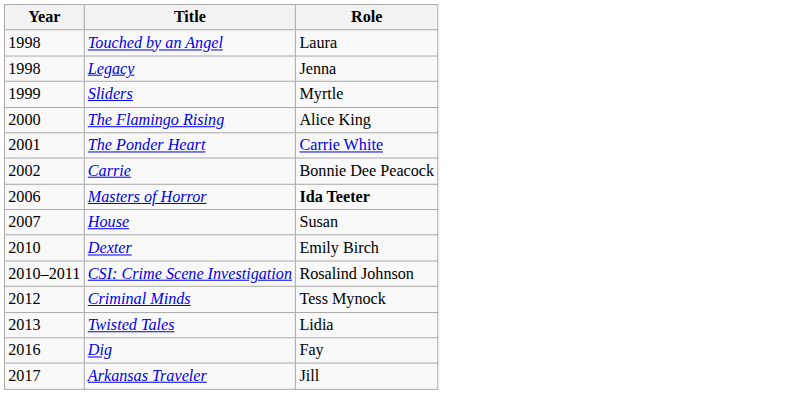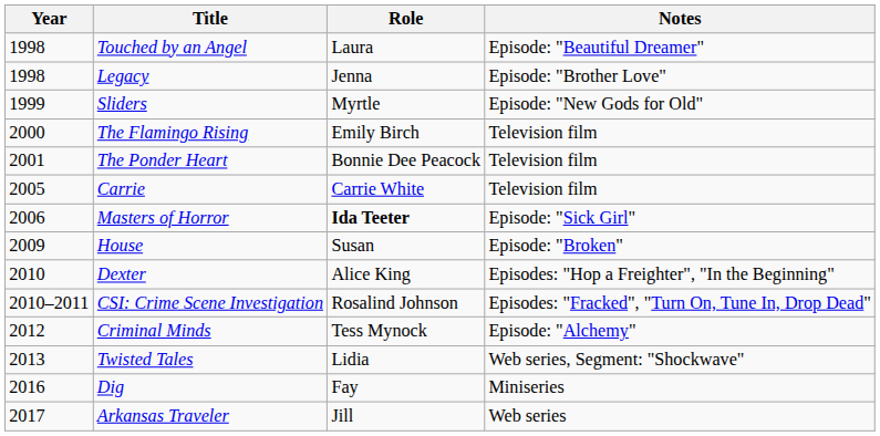 <table class="wikitable sortable">
 <tr>
 <th>Year</th>
 <th>Title</th>
 <th>Role</th>
+<th class="unsortable">Notes</th>
 </tr>
 <tr>
 <td>1998</td>
 <td><em><a href='#'>Touched by an Angel</a></em></td>
 <td>Laura</td>
+<td>Episode: "<a href='#'>Beautiful Dreamer</a>"</td>
 </tr>
 <tr>
 <td>1998</td>
 <td><em><a href='#'>Legacy</a></em></td>
 <td>Jenna</td>
+<td>Episode: "Brother Love"</td>
 </tr>
 <tr>
 <td>1999</td>
 <td><em><a href='#'>Sliders</a></em></td>
 <td>Myrtle</td>
+<td>Episode: "New Gods for Old"</td>
 </tr>
 <tr>
 <td>2000</td>
 <td><em><a href='#'>The Flamingo Rising</a></em></td>
-<td>Alice King</td>
+<td>Emily Birch</td>
+<td>Television film</td>
 </tr>
 <tr>
 <td>2001</td>
 <td><em><a href='#'>The Ponder Heart</a></em></td>
-<td><a href='#'>Carrie White</a></td>
+<td>Bonnie Dee Peacock</td>
+<td>Television film</td>
 </tr>
 <tr>
-<td>2002</td>
+<td>2005</td>
 <td><em><a href='#'>Carrie</a></em></td>
-<td>Bonnie Dee Peacock</td>
+<td><a href='#'>Carrie White</a></td>
+<td>Television film</td>
 </tr>
 <tr>
 <td>2006</td>
 <td><em><a href='#'>Masters of Horror</a></em></td>
 <td><strong>Ida Teeter</strong></td>
+<td>Episode: "<a href='#'>Sick Girl</a>"</td>
 </tr>
 <tr>
-<td>2007</td>
+<td>2009</td>
 <td><em><a href='#'>House</a></em></td>
 <td>Susan</td>
+<td>Episode: "<a href='#'>Broken</a>"</td>
 </tr>
 <tr>
 <td>2010</td>
 <td><em><a href='#'>Dexter</a></em></td>
-<td>Emily Birch</td>
+<td>Alice King</td>
+<td>Episodes: "Hop a Freighter", "In the Beginning"</td>
 </tr>
 <tr>
 <td>2010–2011</td>
 <td><em><a href='#'>CSI: Crime Scene Investigation</a></em></td>
 <td>Rosalind Johnson</td>
+<td>Episodes: "<a href='#'>Fracked</a>", "<a href='#'>Turn On, Tune In, Drop Dead</a>"</td>
 </tr>
 <tr>
 <td>2012</td>
 <td><em><a href='#'>Criminal Minds</a></em></td>
 <td>Tess Mynock</td>
+<td>Episode: "<a href='#'>Alchemy</a>"</td>
 </tr>
 <tr>
 <td>2013</td>
 <td><em><a href='#'>Twisted Tales</a></em></td>
 <td>Lidia</td>
+<td>Web series, Segment: "Shockwave"</td>
 </tr>
 <tr>
 <td>2016</td>
 <td><em><a href='#'>Dig</a></em></td>
 <td>Fay</td>
+<td>Miniseries</td>
 </tr>
 <tr>
 <td>2017</td>
 <td><em><a href='#'>Arkansas Traveler</a></em></td>
 <td>Jill</td>
+<td>Web series</td>
 </tr>
 </table>
